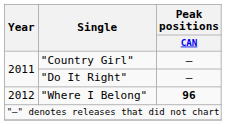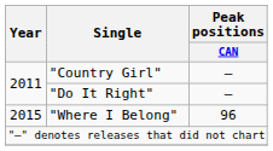 <table class="wikitable" style="text-align:center;">
 <tr>
 <th rowspan="2">Year</th>
 <th rowspan="2">Single</th>
 <th>Peak positions</th>
 </tr>
 <tr style="font-size:smaller;">
 <th width="65"><a href='#'>CAN</a><br></th>
 </tr>
 <tr>
 <td rowspan="2">2011</td>
 <td align="left">"Country Girl"</td>
 <td>—</td>
 </tr>
 <tr>
 <td align="left">"Do It Right"</td>
 <td>—</td>
 </tr>
 <tr>
-<td>2012</td>
+<td>2015</td>
 <td align="left">"Where I Belong"</td>
-<td><strong>96</strong></td>
+<td>96</td>
 </tr>
 <tr>
 <td colspan="3" style="font-size:8pt">"—" denotes releases that did not chart</td>
 </tr>
 <tr>
 </tr>
 </table>
